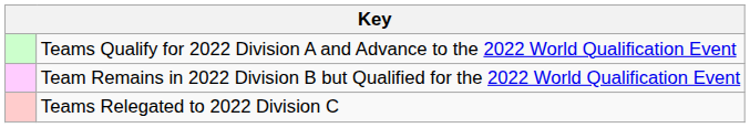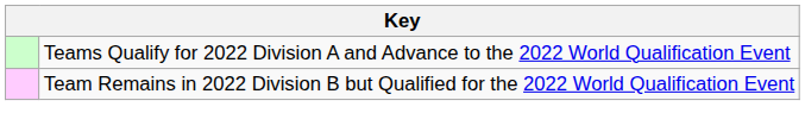 <table class="wikitable" style="text-align: center;">
 <tr>
 <th colspan=2>Key</th>
 </tr>
 <tr>
 <td style="background:#ccffcc; width:20px;"></td>
 <td align=left>Teams Qualify for 2022 Division A and Advance to the <a href='#'>2022 World Qualification Event</a></td>
 </tr>
 <tr>
 <td style="background:#ffccff; width:20px;"></td>
 <td align=left>Team Remains in 2022 Division B but Qualified for the <a href='#'>2022 World Qualification Event</a></td>
 </tr>
-<tr>
-<td style="background:#ffcccc; width:20px;"></td>
-<td align=left>Teams Relegated to 2022 Division C</td>
-</tr>
 </table>
